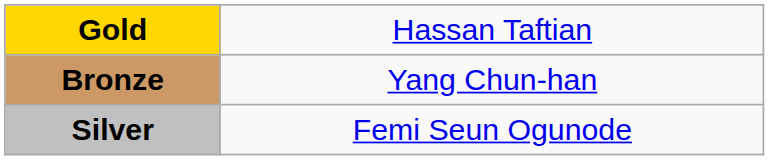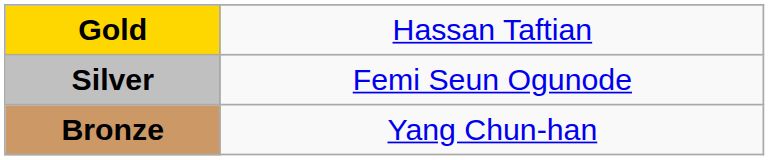 <table class="wikitable" style=" text-align:center; font-size:110%;" width="35%">
 <tr>
 <td bgcolor="gold"><strong>Gold</strong></td>
 <td><a href='#'>Hassan Taftian</a><br></td>
 </tr>
 <tr>
+<td bgcolor="silver"><strong>Silver</strong></td>
+<td><a href='#'>Femi Seun Ogunode</a><br></td>
+</tr>
+<tr>
 <td bgcolor="CC9966"><strong>Bronze</strong></td>
 <td><a href='#'>Yang Chun-han</a><br></td>
 </tr>
-<tr>
-<td bgcolor="silver"><strong>Silver</strong></td>
-<td><a href='#'>Femi Seun Ogunode</a><br></td>
-</tr>
 </table>
